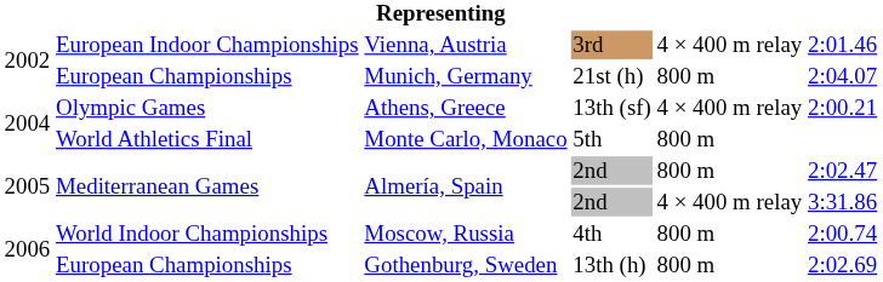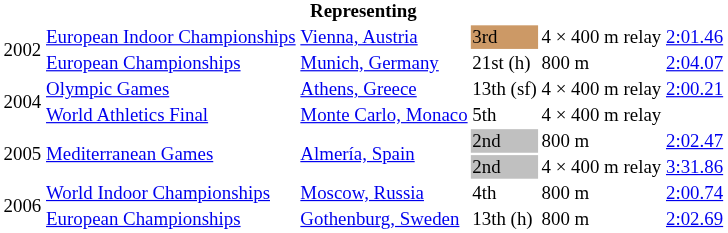 <table>
 <tr>
 <th colspan="6">Representing </th>
 </tr>
 <tr>
 <td rowspan=2>2002</td>
 <td><a href='#'>European Indoor Championships</a></td>
 <td><a href='#'>Vienna, Austria</a></td>
 <td bgcolor="cc9966">3rd</td>
 <td>4 × 400 m relay</td>
 <td><a href='#'>2:01.46</a></td>
 </tr>
 <tr>
 <td><a href='#'>European Championships</a></td>
 <td><a href='#'>Munich, Germany</a></td>
 <td>21st (h)</td>
 <td>800 m</td>
 <td><a href='#'>2:04.07</a></td>
 </tr>
 <tr>
 <td rowspan=2>2004</td>
 <td><a href='#'>Olympic Games</a></td>
 <td><a href='#'>Athens, Greece</a></td>
 <td>13th (sf)</td>
 <td>4 × 400 m relay</td>
 <td><a href='#'>2:00.21</a></td>
 </tr>
 <tr>
 <td><a href='#'>World Athletics Final</a></td>
 <td><a href='#'>Monte Carlo, Monaco</a></td>
 <td>5th</td>
-<td>800 m</td>
+<td>4 × 400 m relay</td>
 <td></td>
 </tr>
 <tr>
 <td rowspan=2>2005</td>
 <td rowspan=2><a href='#'>Mediterranean Games</a></td>
 <td rowspan=2><a href='#'>Almería, Spain</a></td>
 <td bgcolor="silver">2nd</td>
 <td>800 m</td>
 <td><a href='#'>2:02.47</a></td>
 </tr>
 <tr>
 <td bgcolor="silver">2nd</td>
 <td>4 × 400 m relay</td>
 <td><a href='#'>3:31.86</a></td>
 </tr>
 <tr>
 <td rowspan=2>2006</td>
 <td><a href='#'>World Indoor Championships</a></td>
 <td><a href='#'>Moscow, Russia</a></td>
 <td>4th</td>
 <td>800 m</td>
 <td><a href='#'>2:00.74</a></td>
 </tr>
 <tr>
 <td><a href='#'>European Championships</a></td>
 <td><a href='#'>Gothenburg, Sweden</a></td>
 <td>13th (h)</td>
 <td>800 m</td>
 <td><a href='#'>2:02.69</a></td>
 </tr>
 </table>
